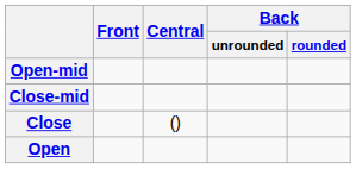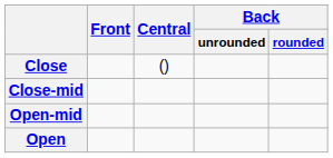 <table class="wikitable" style="text-align:center;">
 <tr>
 <th rowspan="2"></th>
 <th rowspan="2"><a href='#'>Front</a></th>
 <th rowspan="2"><a href='#'>Central</a></th>
 <th colspan="2"><a href='#'>Back</a></th>
 </tr>
 <tr>
 <th><small>unrounded</small></th>
 <th><small><a href='#'>rounded</a></small></th>
 </tr>
 <tr>
-<th><a href='#'>Open-mid</a></th>
+<th><a href='#'>Close</a></th>
 <td></td>
-<td></td>
+<td>()</td>
 <td></td>
 <td></td>
 </tr>
 <tr>
 <th><a href='#'>Close-mid</a></th>
 <td></td>
 <td></td>
 <td></td>
 <td></td>
 </tr>
 <tr>
-<th><a href='#'>Close</a></th>
+<th><a href='#'>Open-mid</a></th>
 <td></td>
-<td>()</td>
+<td></td>
 <td></td>
 <td></td>
 </tr>
 <tr>
 <th><a href='#'>Open</a></th>
 <td></td>
 <td></td>
 <td></td>
 <td></td>
 </tr>
 </table>
